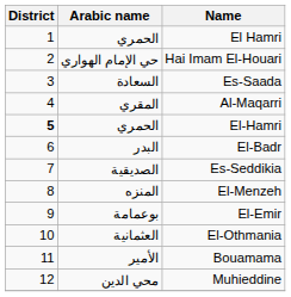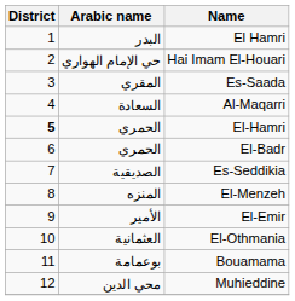 <table class="wikitable">
 <tr>
 <th>District</th>
 <th>Arabic name</th>
 <th>Name</th>
 </tr>
 <tr>
 <td align="right">1 </td>
-<td align="right">الحمري</td>
+<td align="right">البدر</td>
 <td align="right">El Hamri</td>
 </tr>
 <tr>
 <td align="right">2 </td>
 <td align="right">حي الإمام الهواري</td>
 <td align="right">Hai Imam El-Houari</td>
 </tr>
 <tr>
 <td align="right">3 </td>
-<td align="right">السعادة</td>
+<td align="right">المقري</td>
 <td align="right">Es-Saada</td>
 </tr>
 <tr>
 <td align="right">4 </td>
-<td align="right">المقري</td>
+<td align="right">السعادة</td>
 <td align="right">Al-Maqarri</td>
 </tr>
 <tr>
 <td align="right"><strong>5 </strong></td>
 <td align="right">الحمري</td>
 <td align="right">El-Hamri</td>
 </tr>
 <tr>
 <td align="right">6 </td>
-<td align="right">البدر</td>
+<td align="right">الحمري</td>
 <td align="right">El-Badr</td>
 </tr>
 <tr>
 <td align="right">7 </td>
 <td align="right">الصديقية</td>
 <td align="right">Es-Seddikia</td>
 </tr>
 <tr>
 <td align="right">8 </td>
 <td align="right">المنزه</td>
 <td align="right">El-Menzeh</td>
 </tr>
 <tr>
 <td align="right">9 </td>
-<td align="right">بوعمامة</td>
+<td align="right">الأمير</td>
 <td align="right">El-Emir</td>
 </tr>
 <tr>
 <td align="right">10 </td>
 <td align="right">العثمانية</td>
 <td align="right">El-Othmania</td>
 </tr>
 <tr>
 <td align="right">11 </td>
-<td align="right">الأمير</td>
+<td align="right">بوعمامة</td>
 <td align="right">Bouamama</td>
 </tr>
 <tr>
 <td align="right">12 </td>
 <td align="right">محي الدين</td>
 <td align="right">Muhieddine</td>
 </tr>
 <tr>
 </tr>
 </table>
